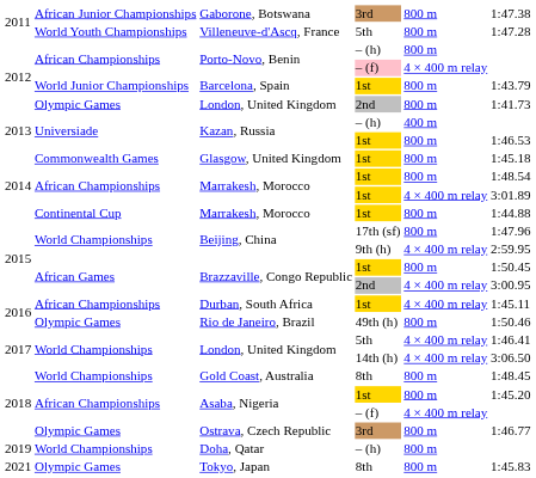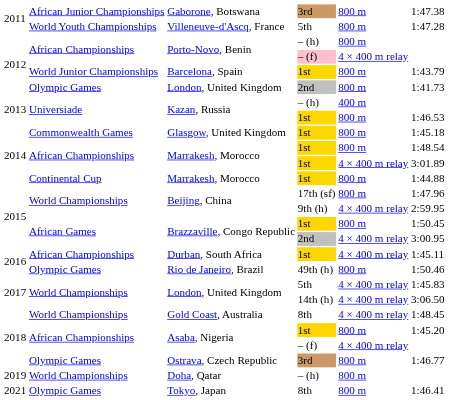 <table>
 <tr>
 <td rowspan=2>2011</td>
 <td><a href='#'>African Junior Championships</a></td>
 <td><a href='#'>Gaborone</a>, Botswana</td>
 <td bgcolor=cc9966>3rd</td>
 <td><a href='#'>800 m</a></td>
 <td>1:47.38 </td>
 </tr>
 <tr>
 <td><a href='#'>World Youth Championships</a></td>
 <td><a href='#'>Villeneuve-d'Ascq</a>, France</td>
 <td>5th</td>
 <td><a href='#'>800 m</a></td>
 <td>1:47.28 </td>
 </tr>
 <tr>
 <td rowspan=4>2012</td>
 <td rowspan=2><a href='#'>African Championships</a></td>
 <td rowspan=2><a href='#'>Porto-Novo</a>, Benin</td>
 <td>– (h)</td>
 <td><a href='#'>800 m</a></td>
 <td></td>
 </tr>
 <tr>
 <td bgcolor=pink>– (f)</td>
 <td><a href='#'>4 × 400 m relay</a></td>
 <td></td>
 </tr>
 <tr>
 <td><a href='#'>World Junior Championships</a></td>
 <td><a href='#'>Barcelona</a>, Spain</td>
 <td bgcolor=gold>1st</td>
 <td><a href='#'>800 m</a></td>
 <td>1:43.79 <strong></strong></td>
 </tr>
 <tr>
 <td><a href='#'>Olympic Games</a></td>
 <td><a href='#'>London</a>, United Kingdom</td>
 <td bgcolor=silver>2nd</td>
 <td><a href='#'>800 m</a></td>
 <td>1:41.73 <strong></strong> <strong></strong></td>
 </tr>
 <tr>
 <td rowspan=2>2013</td>
 <td rowspan=2><a href='#'>Universiade</a></td>
 <td rowspan=2><a href='#'>Kazan</a>, Russia</td>
 <td>– (h)</td>
 <td><a href='#'>400 m</a></td>
 <td></td>
 </tr>
 <tr>
 <td bgcolor=gold>1st</td>
 <td><a href='#'>800 m</a></td>
 <td>1:46.53</td>
 </tr>
 <tr>
 <td rowspan=4>2014</td>
 <td><a href='#'>Commonwealth Games</a></td>
 <td><a href='#'>Glasgow</a>, United Kingdom</td>
 <td bgcolor=gold>1st</td>
 <td><a href='#'>800 m</a></td>
 <td>1:45.18</td>
 </tr>
 <tr>
 <td rowspan=2><a href='#'>African Championships</a></td>
 <td rowspan=2><a href='#'>Marrakesh</a>, Morocco</td>
 <td bgcolor=gold>1st</td>
 <td><a href='#'>800 m</a></td>
 <td>1:48.54</td>
 </tr>
 <tr>
 <td bgcolor=gold>1st</td>
 <td><a href='#'>4 × 400 m relay</a></td>
 <td>3:01.89 <strong></strong></td>
 </tr>
 <tr>
 <td><a href='#'>Continental Cup</a></td>
 <td><a href='#'>Marrakesh</a>, Morocco</td>
 <td bgcolor=gold>1st</td>
 <td><a href='#'>800 m</a></td>
 <td>1:44.88</td>
 </tr>
 <tr>
 <td rowspan=4>2015</td>
 <td rowspan=2><a href='#'>World Championships</a></td>
 <td rowspan=2><a href='#'>Beijing</a>, China</td>
 <td>17th (sf)</td>
 <td><a href='#'>800 m</a></td>
 <td>1:47.96</td>
 </tr>
 <tr>
 <td>9th (h)</td>
 <td><a href='#'>4 × 400 m relay</a></td>
 <td>2:59.95 <strong></strong></td>
 </tr>
 <tr>
 <td rowspan=2><a href='#'>African Games</a></td>
 <td rowspan=2><a href='#'>Brazzaville</a>, Congo Republic</td>
 <td bgcolor=gold>1st</td>
 <td><a href='#'>800 m</a></td>
 <td>1:50.45</td>
 </tr>
 <tr>
 <td bgcolor=silver>2nd</td>
 <td><a href='#'>4 × 400 m relay</a></td>
 <td>3:00.95</td>
 </tr>
 <tr>
 <td rowspan=2>2016</td>
 <td><a href='#'>African Championships</a></td>
 <td><a href='#'>Durban</a>, South Africa</td>
 <td bgcolor=gold>1st</td>
 <td><a href='#'>4 × 400 m relay</a></td>
 <td>1:45.11</td>
 </tr>
 <tr>
 <td><a href='#'>Olympic Games</a></td>
 <td><a href='#'>Rio de Janeiro</a>, Brazil</td>
 <td>49th (h)</td>
 <td><a href='#'>800 m</a></td>
 <td>1:50.46</td>
 </tr>
 <tr>
 <td rowspan=2>2017</td>
 <td rowspan=2><a href='#'>World Championships</a></td>
 <td rowspan=2><a href='#'>London</a>, United Kingdom</td>
 <td>5th</td>
 <td><a href='#'>4 × 400 m relay</a></td>
-<td>1:46.41</td>
+<td>1:45.83</td>
 </tr>
 <tr>
 <td>14th (h)</td>
 <td><a href='#'>4 × 400 m relay</a></td>
 <td>3:06.50</td>
 </tr>
 <tr>
 <td rowspan=4>2018</td>
 <td><a href='#'>World Championships</a></td>
 <td><a href='#'>Gold Coast</a>, Australia</td>
 <td>8th</td>
-<td><a href='#'>800 m</a></td>
+<td><a href='#'>4 × 400 m relay</a></td>
 <td>1:48.45</td>
 </tr>
 <tr>
 <td rowspan=2><a href='#'>African Championships</a></td>
 <td rowspan=2><a href='#'>Asaba</a>, Nigeria</td>
 <td bgcolor=gold>1st</td>
 <td><a href='#'>800 m</a></td>
 <td>1:45.20</td>
 </tr>
 <tr>
 <td>– (f)</td>
 <td><a href='#'>4 × 400 m relay</a></td>
 <td></td>
 </tr>
 <tr>
 <td><a href='#'>Olympic Games</a></td>
 <td><a href='#'>Ostrava</a>, Czech Republic</td>
 <td bgcolor=cc9966>3rd</td>
 <td><a href='#'>800 m</a></td>
 <td>1:46.77</td>
 </tr>
 <tr>
 <td>2019</td>
 <td><a href='#'>World Championships</a></td>
 <td><a href='#'>Doha</a>, Qatar</td>
 <td>– (h)</td>
 <td><a href='#'>800 m</a></td>
 <td></td>
 </tr>
 <tr>
 <td>2021</td>
 <td><a href='#'>Olympic Games</a></td>
 <td><a href='#'>Tokyo</a>, Japan</td>
 <td>8th</td>
 <td><a href='#'>800 m</a></td>
-<td>1:45.83</td>
+<td>1:46.41</td>
 </tr>
 </table>
